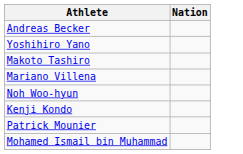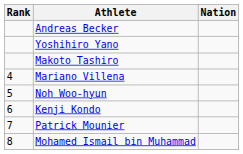 <table class="wikitable sortable" style="text-align:left">
 <tr>
+<th scope=col>Rank</th>
 <th scope=col>Athlete</th>
 <th scope=col>Nation</th>
 </tr>
 <tr>
+<td></td>
 <td align=left><a href='#'>Andreas Becker</a></td>
 <td></td>
 </tr>
 <tr>
+<td></td>
 <td align=left><a href='#'>Yoshihiro Yano</a></td>
 <td></td>
 </tr>
 <tr>
+<td></td>
 <td align=left><a href='#'>Makoto Tashiro</a></td>
 <td></td>
 </tr>
 <tr>
+<td>4</td>
 <td align=left><a href='#'>Mariano Villena</a></td>
 <td></td>
 </tr>
 <tr>
+<td>5</td>
 <td align=left><a href='#'>Noh Woo-hyun</a></td>
 <td></td>
 </tr>
 <tr>
+<td>6</td>
 <td align=left><a href='#'>Kenji Kondo</a></td>
 <td></td>
 </tr>
 <tr>
+<td>7</td>
 <td align=left><a href='#'>Patrick Mounier</a></td>
 <td></td>
 </tr>
 <tr>
+<td>8</td>
 <td align=left><a href='#'>Mohamed Ismail bin Muhammad</a></td>
 <td></td>
 </tr>
 </table>
